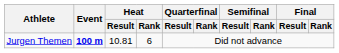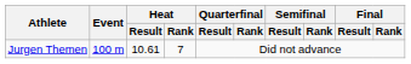 <table class=wikitable style="font-size:90%">
 <tr>
 <th rowspan="2">Athlete</th>
 <th rowspan="2">Event</th>
 <th colspan="2">Heat</th>
 <th colspan="2">Quarterfinal</th>
 <th colspan="2">Semifinal</th>
 <th colspan="2">Final</th>
 </tr>
 <tr style="font-size:95%">
 <th>Result</th>
 <th>Rank</th>
 <th>Result</th>
 <th>Rank</th>
 <th>Result</th>
 <th>Rank</th>
 <th>Result</th>
 <th>Rank</th>
 </tr>
 <tr align=center>
 <td align=left><a href='#'>Jurgen Themen</a></td>
-<td align=left><strong><a href='#'>100 m</a></strong></td>
-<td>10.81</td>
-<td>6</td>
+<td align=left><a href='#'>100 m</a></td>
+<td>10.61</td>
+<td>7</td>
 <td colspan=6>Did not advance</td>
 </tr>
 </table>
